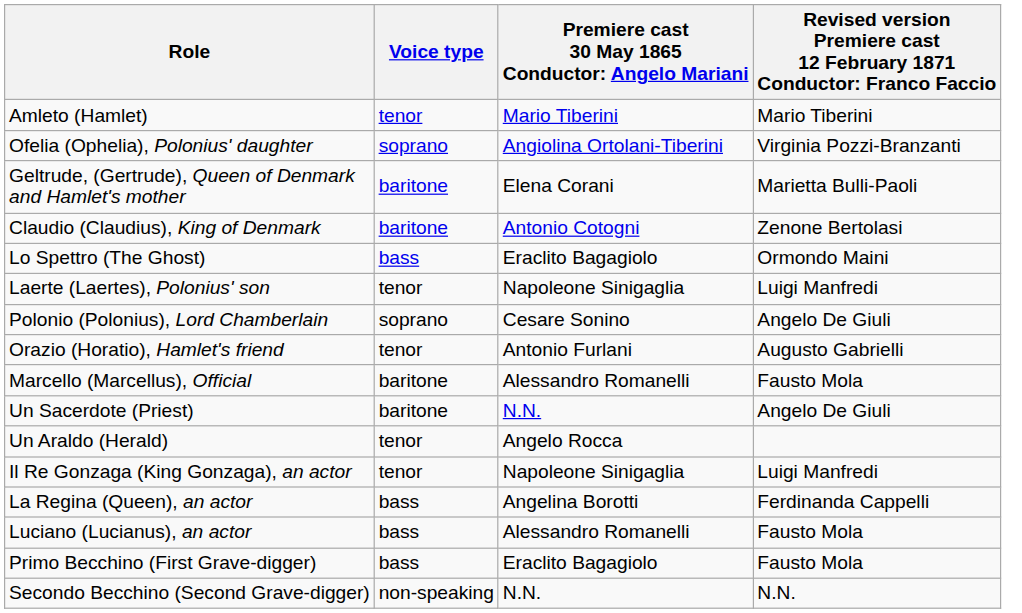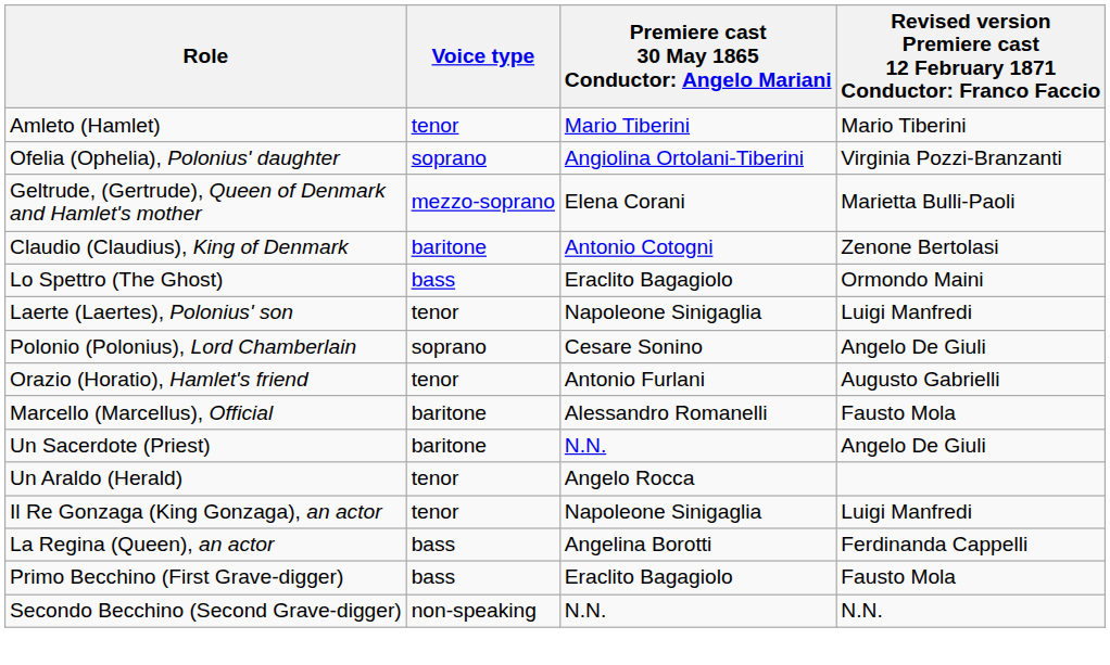 <table class="wikitable">
 <tr>
 <th>Role</th>
 <th><a href='#'>Voice type</a></th>
 <th>Premiere cast<br>30 May 1865<br>Conductor: <a href='#'>Angelo Mariani</a></th>
 <th>Revised version<br>Premiere cast<br>12 February 1871<br>Conductor: Franco Faccio</th>
 </tr>
 <tr>
 <td>Amleto (Hamlet)</td>
 <td><a href='#'>tenor</a></td>
 <td><a href='#'>Mario Tiberini</a></td>
 <td>Mario Tiberini</td>
 </tr>
 <tr>
 <td>Ofelia (Ophelia), <em>Polonius' daughter</em></td>
 <td><a href='#'>soprano</a></td>
 <td><a href='#'>Angiolina Ortolani-Tiberini</a></td>
 <td>Virginia Pozzi-Branzanti</td>
 </tr>
 <tr>
 <td>Geltrude, (Gertrude), <em>Queen of Denmark<br>and Hamlet's mother</em></td>
-<td><a href='#'>baritone</a></td>
+<td><a href='#'>mezzo-soprano</a></td>
 <td>Elena Corani</td>
 <td>Marietta Bulli-Paoli</td>
 </tr>
 <tr>
 <td>Claudio (Claudius), <em>King of Denmark</em></td>
 <td><a href='#'>baritone</a></td>
 <td><a href='#'>Antonio Cotogni</a></td>
 <td>Zenone Bertolasi</td>
 </tr>
 <tr>
 <td>Lo Spettro (The Ghost)</td>
 <td><a href='#'>bass</a></td>
 <td>Eraclito Bagagiolo</td>
 <td>Ormondo Maini</td>
 </tr>
 <tr>
 <td>Laerte (Laertes), <em>Polonius' son</em></td>
 <td>tenor</td>
 <td>Napoleone Sinigaglia</td>
 <td>Luigi Manfredi</td>
 </tr>
 <tr>
 <td>Polonio (Polonius), <em>Lord Chamberlain</em></td>
 <td>soprano</td>
 <td>Cesare Sonino</td>
 <td>Angelo De Giuli</td>
 </tr>
 <tr>
 <td>Orazio (Horatio), <em>Hamlet's friend</em></td>
 <td>tenor</td>
 <td>Antonio Furlani</td>
 <td>Augusto Gabrielli</td>
 </tr>
 <tr>
 <td>Marcello (Marcellus), <em>Official</em></td>
 <td>baritone</td>
 <td>Alessandro Romanelli</td>
 <td>Fausto Mola</td>
 </tr>
 <tr>
 <td>Un Sacerdote (Priest)</td>
 <td>baritone</td>
 <td><a href='#'>N.N.</a></td>
 <td>Angelo De Giuli</td>
 </tr>
 <tr>
 <td>Un Araldo (Herald)</td>
 <td>tenor</td>
 <td>Angelo Rocca</td>
 <td></td>
 </tr>
 <tr>
 <td>Il Re Gonzaga (King Gonzaga), <em>an actor</em></td>
 <td>tenor</td>
 <td>Napoleone Sinigaglia</td>
 <td>Luigi Manfredi</td>
 </tr>
 <tr>
 <td>La Regina (Queen), <em>an actor</em></td>
 <td>bass</td>
 <td>Angelina Borotti</td>
 <td>Ferdinanda Cappelli</td>
 </tr>
 <tr>
-<td>Luciano (Lucianus), <em>an actor</em></td>
-<td>bass</td>
-<td>Alessandro Romanelli</td>
-<td>Fausto Mola</td>
-</tr>
-<tr>
 <td>Primo Becchino (First Grave-digger)</td>
 <td>bass</td>
 <td>Eraclito Bagagiolo</td>
 <td>Fausto Mola</td>
 </tr>
 <tr>
 <td>Secondo Becchino (Second Grave-digger)</td>
 <td>non-speaking</td>
 <td>N.N.</td>
 <td>N.N.</td>
 </tr>
 </table>
